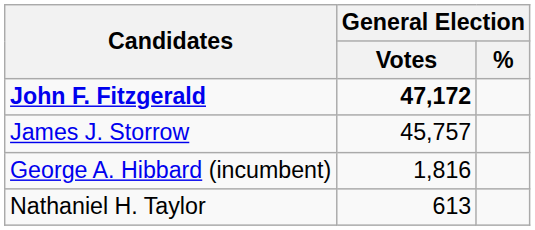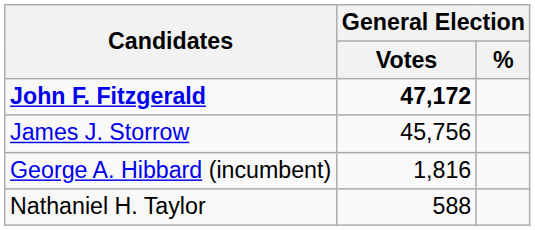 <table class=wikitable>
 <tr>
 <th colspan=1 rowspan=2><strong>Candidates</strong></th>
 <th colspan=2><strong>General Election</strong></th>
 </tr>
 <tr>
 <th>Votes</th>
 <th>%</th>
 </tr>
 <tr>
 <td><strong><a href='#'>John F. Fitzgerald</a></strong></td>
 <td align="right"><strong>47,172</strong></td>
 <td align="right"><strong></strong></td>
 </tr>
 <tr>
 <td><a href='#'>James J. Storrow</a></td>
-<td align="right">45,757</td>
+<td align="right">45,756</td>
 <td align="right"></td>
 </tr>
 <tr>
 <td><a href='#'>George A. Hibbard</a> (incumbent)</td>
 <td align="right">1,816</td>
 <td align="right"></td>
 </tr>
 <tr>
 <td>Nathaniel H. Taylor</td>
-<td align="right">613</td>
+<td align="right">588</td>
 <td align="right"></td>
 </tr>
 </table>
